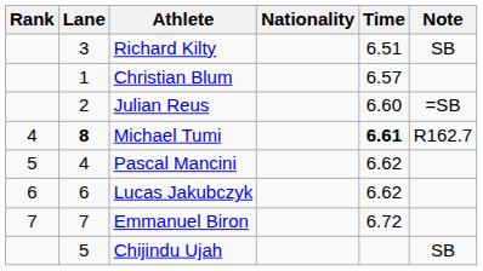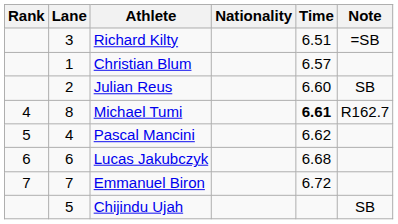 <table class="wikitable sortable" style="text-align:center">
 <tr>
 <th>Rank</th>
 <th>Lane</th>
 <th>Athlete</th>
 <th>Nationality</th>
 <th>Time</th>
 <th>Note</th>
 </tr>
 <tr>
 <td></td>
 <td>3</td>
 <td align=left><a href='#'>Richard Kilty</a></td>
 <td align=left></td>
 <td>6.51</td>
-<td>SB</td>
+<td>=SB</td>
 </tr>
 <tr>
 <td></td>
 <td>1</td>
 <td align=left><a href='#'>Christian Blum</a></td>
 <td align=left></td>
 <td>6.57</td>
 <td></td>
 </tr>
 <tr>
 <td></td>
 <td>2</td>
 <td align=left><a href='#'>Julian Reus</a></td>
 <td align=left></td>
 <td>6.60</td>
-<td>=SB</td>
+<td>SB</td>
 </tr>
 <tr>
 <td>4</td>
-<td><strong>8</strong></td>
+<td>8</td>
 <td align=left><a href='#'>Michael Tumi</a></td>
 <td align=left></td>
 <td><strong>6.61</strong></td>
 <td>R162.7</td>
 </tr>
 <tr>
 <td>5</td>
 <td>4</td>
 <td align=left><a href='#'>Pascal Mancini</a></td>
 <td align=left></td>
 <td>6.62</td>
 <td></td>
 </tr>
 <tr>
 <td>6</td>
 <td>6</td>
 <td align=left><a href='#'>Lucas Jakubczyk</a></td>
 <td align=left></td>
-<td>6.62</td>
+<td>6.68</td>
 <td></td>
 </tr>
 <tr>
 <td>7</td>
 <td>7</td>
 <td align=left><a href='#'>Emmanuel Biron</a></td>
 <td align=left></td>
 <td>6.72</td>
 <td></td>
 </tr>
 <tr>
 <td></td>
 <td>5</td>
 <td align=left><a href='#'>Chijindu Ujah</a></td>
 <td align=left></td>
 <td></td>
 <td>SB</td>
 </tr>
 </table>
